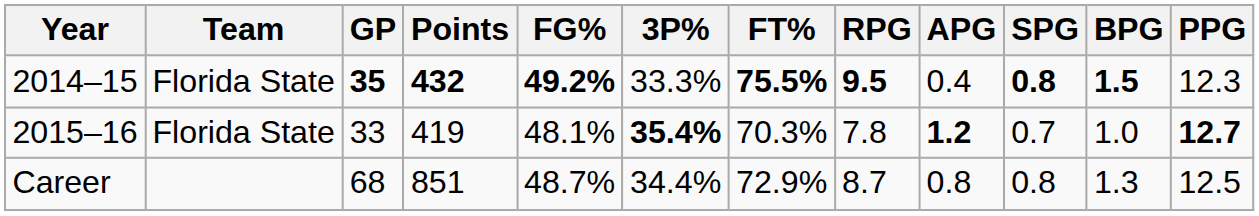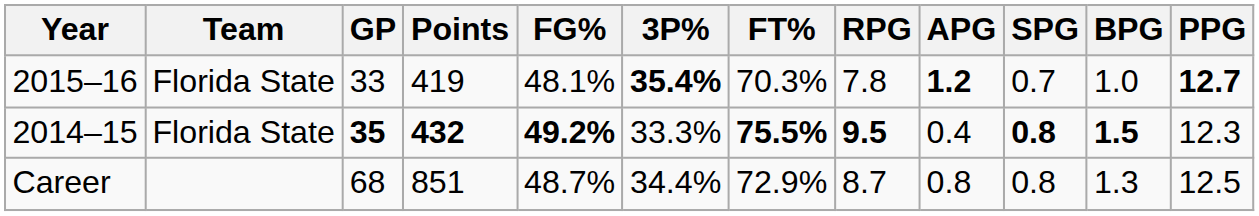 <table class="wikitable">
 <tr>
 <th>Year</th>
 <th>Team</th>
 <th>GP</th>
 <th>Points</th>
 <th>FG%</th>
 <th>3P%</th>
 <th>FT%</th>
 <th>RPG</th>
 <th>APG</th>
 <th>SPG</th>
 <th>BPG</th>
 <th>PPG</th>
 </tr>
 <tr>
+<td>2015–16</td>
+<td>Florida State</td>
+<td>33</td>
+<td>419</td>
+<td>48.1%</td>
+<td><strong>35.4%</strong></td>
+<td>70.3%</td>
+<td>7.8</td>
+<td><strong>1.2</strong></td>
+<td>0.7</td>
+<td>1.0</td>
+<td><strong>12.7</strong></td>
+</tr>
+<tr>
 <td>2014–15</td>
 <td>Florida State</td>
 <td><strong>35</strong></td>
 <td><strong>432</strong></td>
 <td><strong>49.2%</strong></td>
 <td>33.3%</td>
 <td><strong>75.5%</strong></td>
 <td><strong>9.5</strong></td>
 <td>0.4</td>
 <td><strong>0.8</strong></td>
 <td><strong>1.5</strong></td>
 <td>12.3</td>
-</tr>
-<tr>
-<td>2015–16</td>
-<td>Florida State</td>
-<td>33</td>
-<td>419</td>
-<td>48.1%</td>
-<td><strong>35.4%</strong></td>
-<td>70.3%</td>
-<td>7.8</td>
-<td><strong>1.2</strong></td>
-<td>0.7</td>
-<td>1.0</td>
-<td><strong>12.7</strong></td>
 </tr>
 <tr>
 <td>Career</td>
 <td></td>
 <td>68</td>
 <td>851</td>
 <td>48.7%</td>
 <td>34.4%</td>
 <td>72.9%</td>
 <td>8.7</td>
 <td>0.8</td>
 <td>0.8</td>
 <td>1.3</td>
 <td>12.5</td>
 </tr>
 </table>
